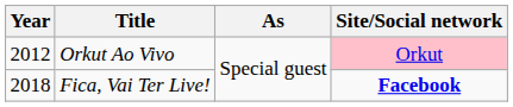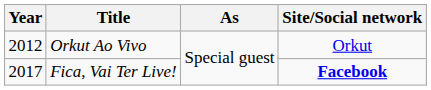 <table class="wikitable">
 <tr>
 <th>Year</th>
 <th>Title</th>
 <th>As</th>
 <th>Site/Social network</th>
 </tr>
 <tr>
 <td>2012</td>
 <td><em>Orkut Ao Vivo</em></td>
 <td rowspan="2" align="center">Special guest</td>
-<td align="center" style="background: pink;"><a href='#'>Orkut</a></td>
+<td align="center"><a href='#'>Orkut</a></td>
 </tr>
 <tr>
-<td>2018</td>
+<td>2017</td>
 <td><em>Fica, Vai Ter Live!</em></td>
 <td align="center"><strong><a href='#'>Facebook</a></strong></td>
 </tr>
 </table>
